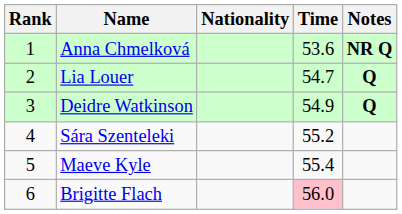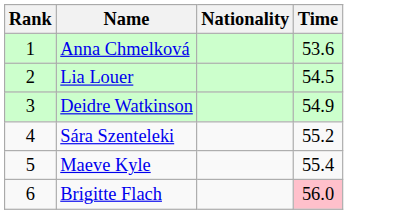 <table class="wikitable sortable" style="text-align:center">
 <tr>
 <th>Rank</th>
 <th>Name</th>
 <th>Nationality</th>
 <th>Time</th>
-<th>Notes</th>
 </tr>
 <tr bgcolor=ccffcc>
 <td>1</td>
 <td align=left><a href='#'>Anna Chmelková</a></td>
 <td align=left></td>
 <td>53.6</td>
-<td><strong>NR Q</strong></td>
 </tr>
 <tr bgcolor=ccffcc>
 <td>2</td>
 <td align=left><a href='#'>Lia Louer</a></td>
 <td align=left></td>
-<td>54.7</td>
-<td><strong>Q</strong></td>
+<td>54.5</td>
 </tr>
 <tr bgcolor=ccffcc>
 <td>3</td>
 <td align=left><a href='#'>Deidre Watkinson</a></td>
 <td align=left></td>
 <td>54.9</td>
-<td><strong>Q</strong></td>
 </tr>
 <tr>
 <td>4</td>
 <td align=left><a href='#'>Sára Szenteleki</a></td>
 <td align=left></td>
 <td>55.2</td>
-<td></td>
 </tr>
 <tr>
 <td>5</td>
 <td align=left><a href='#'>Maeve Kyle</a></td>
 <td align=left></td>
 <td>55.4</td>
-<td></td>
 </tr>
 <tr>
 <td>6</td>
 <td align=left><a href='#'>Brigitte Flach</a></td>
 <td align=left></td>
 <td style="background: pink;">56.0</td>
-<td></td>
 </tr>
 </table>
